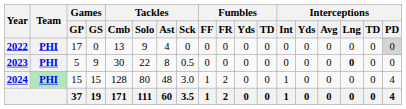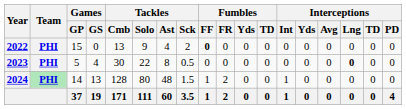 <table class="wikitable" style="text-align:center;">
 <tr>
 <th rowspan="2">Year</th>
 <th rowspan="2">Team</th>
 <th colspan="2">Games</th>
 <th colspan="4">Tackles</th>
 <th colspan="4">Fumbles</th>
 <th colspan="6">Interceptions</th>
 </tr>
 <tr>
 <th>GP</th>
 <th>GS</th>
 <th>Cmb</th>
 <th>Solo</th>
 <th>Ast</th>
 <th>Sck</th>
 <th>FF</th>
 <th>FR</th>
 <th>Yds</th>
 <th>TD</th>
 <th>Int</th>
 <th>Yds</th>
 <th>Avg</th>
 <th>Lng</th>
 <th>TD</th>
 <th>PD</th>
 </tr>
 <tr>
 <th><a href='#'>2022</a></th>
 <th><a href='#'>PHI</a></th>
-<td>17</td>
+<td>15</td>
 <td>0</td>
 <td>13</td>
 <td>9</td>
 <td>4</td>
+<td>2</td>
+<td><strong>0</strong></td>
 <td>0</td>
 <td>0</td>
 <td>0</td>
 <td>0</td>
 <td>0</td>
 <td>0</td>
 <td>0</td>
 <td>0</td>
 <td>0</td>
-<td>0</td>
-<td style="background: lightgrey;">0</td>
 </tr>
 <tr>
 <th><a href='#'>2023</a></th>
 <th><a href='#'>PHI</a></th>
 <td>5</td>
-<td>9</td>
+<td>4</td>
 <td>30</td>
 <td>22</td>
 <td>8</td>
 <td>0.5</td>
 <td 0>0</td>
 <td>0</td>
 <td>0</td>
 <td>0</td>
 <td>0</td>
 <td>0</td>
 <td>0</td>
 <td><strong>0</strong></td>
 <td>0</td>
 <td>0</td>
 </tr>
 <tr>
 <th><a href='#'>2024</a></th>
 <th style="background:#afe6ba; width:3em;"><a href='#'>PHI</a></th>
-<td>15</td>
-<td>15</td>
+<td>14</td>
+<td>13</td>
 <td>128</td>
 <td>80</td>
 <td>48</td>
-<td>3.0</td>
+<td>1.5</td>
 <td>1</td>
 <td>2</td>
 <td>0</td>
 <td>0</td>
 <td>1</td>
 <td>0</td>
 <td>0</td>
 <td>0</td>
 <td>0</td>
-<td>4</td>
+<td>0</td>
 </tr>
 <tr>
 <th colspan="2"></th>
 <th>37</th>
 <th>19</th>
 <th>171</th>
 <th>111</th>
 <th>60</th>
 <th>3.5</th>
 <th>1</th>
 <th>2</th>
 <th>0</th>
 <th>0</th>
 <th>1</th>
 <th>0</th>
 <th>0</th>
 <th>0</th>
 <th>0</th>
 <th>4</th>
 </tr>
 </table>
